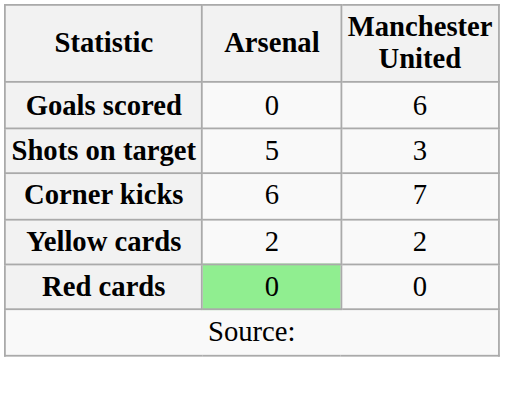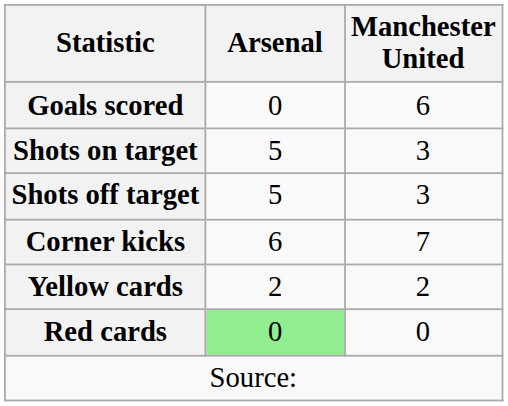 <table class="wikitable plainrowheaders" style="text-align:center">
 <tr>
 <th scope="col">Statistic</th>
 <th scope="col" style="width:70px">Arsenal</th>
 <th scope="col" style="width:70px">Manchester United</th>
 </tr>
 <tr>
 <th scope=row>Goals scored</th>
 <td>0</td>
 <td>6</td>
 </tr>
 <tr>
 <th scope=row>Shots on target</th>
+<td>5</td>
+<td>3</td>
+</tr>
+<tr>
+<th scope=row>Shots off target</th>
 <td>5</td>
 <td>3</td>
 </tr>
 <tr>
 <th scope=row>Corner kicks</th>
 <td>6</td>
 <td>7</td>
 </tr>
 <tr>
 <th scope=row>Yellow cards</th>
 <td>2</td>
 <td>2</td>
 </tr>
 <tr>
 <th scope=row>Red cards</th>
 <td style="background: lightgreen;">0</td>
 <td>0</td>
 </tr>
 <tr>
 <td colspan="3">Source:</td>
 </tr>
 </table>
